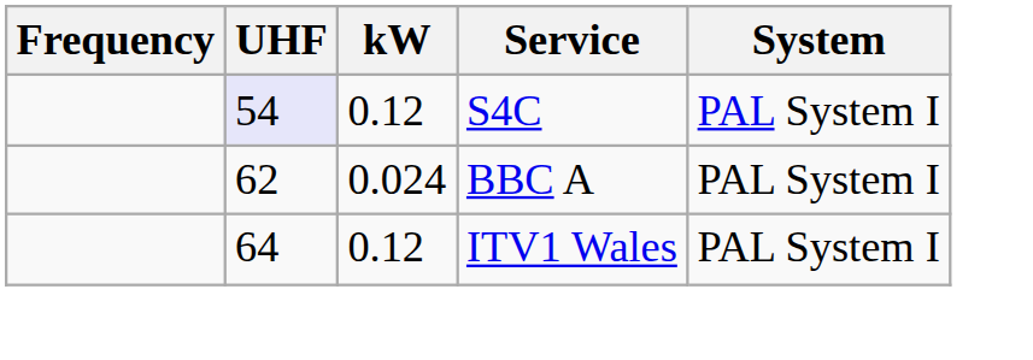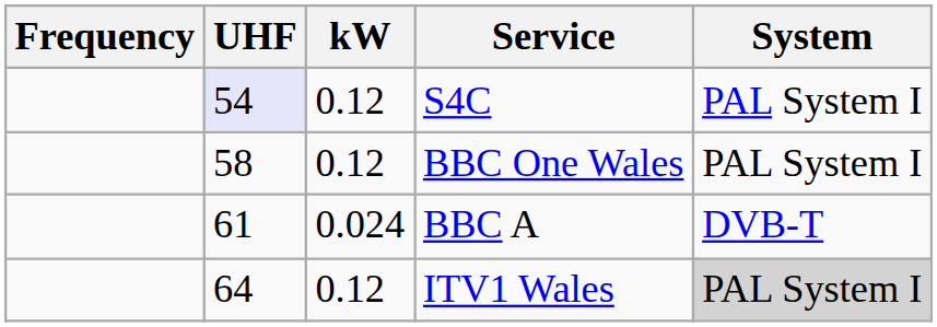 <table class="wikitable sortable">
 <tr>
 <th>Frequency</th>
 <th>UHF</th>
 <th>kW</th>
 <th>Service</th>
 <th>System</th>
 </tr>
 <tr>
 <td></td>
 <td style="background: lavender;">54</td>
 <td>0.12</td>
 <td><a href='#'>S4C</a></td>
 <td><a href='#'>PAL</a> System I</td>
 </tr>
 <tr>
 <td></td>
-<td>62</td>
+<td>58</td>
+<td>0.12</td>
+<td><a href='#'>BBC One Wales</a></td>
+<td>PAL System I</td>
+</tr>
+<tr>
+<td></td>
+<td>61</td>
 <td>0.024</td>
 <td><a href='#'>BBC</a> A</td>
-<td>PAL System I</td>
+<td><a href='#'>DVB-T</a></td>
 </tr>
 <tr>
 <td></td>
 <td>64</td>
 <td>0.12</td>
 <td><a href='#'>ITV1 Wales</a></td>
-<td>PAL System I</td>
+<td style="background: lightgrey;">PAL System I</td>
 </tr>
 </table>
